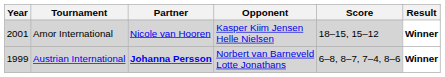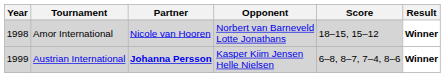 <table class="sortable wikitable" style="font-size: 90%;">
 <tr>
 <th>Year</th>
 <th>Tournament</th>
 <th>Partner</th>
 <th>Opponent</th>
 <th>Score</th>
 <th>Result</th>
 </tr>
 <tr style="background:#D5D5D5">
-<td align="center">2001</td>
+<td align="center">1998</td>
 <td align="left">Amor International</td>
 <td align="left"> <a href='#'>Nicole van Hooren</a></td>
-<td align="left"> <a href='#'>Kasper Kiim Jensen</a><br> <a href='#'>Helle Nielsen</a></td>
+<td align="left"> <a href='#'>Norbert van Barneveld</a><br> <a href='#'>Lotte Jonathans</a></td>
 <td align="left">18–15, 15–12</td>
 <td style="text-align:left; background:white"> <strong>Winner</strong></td>
 </tr>
 <tr style="background:#D5D5D5">
 <td align="center">1999</td>
 <td align="left"><a href='#'>Austrian International</a></td>
 <td align="left"><strong> <a href='#'>Johanna Persson</a></strong></td>
-<td align="left"> <a href='#'>Norbert van Barneveld</a><br> <a href='#'>Lotte Jonathans</a></td>
+<td align="left"> <a href='#'>Kasper Kiim Jensen</a><br> <a href='#'>Helle Nielsen</a></td>
 <td align="left">6–8, 8–7, 7–4, 8–6</td>
 <td style="text-align:left; background:white"> <strong>Winner</strong></td>
 </tr>
 </table>
